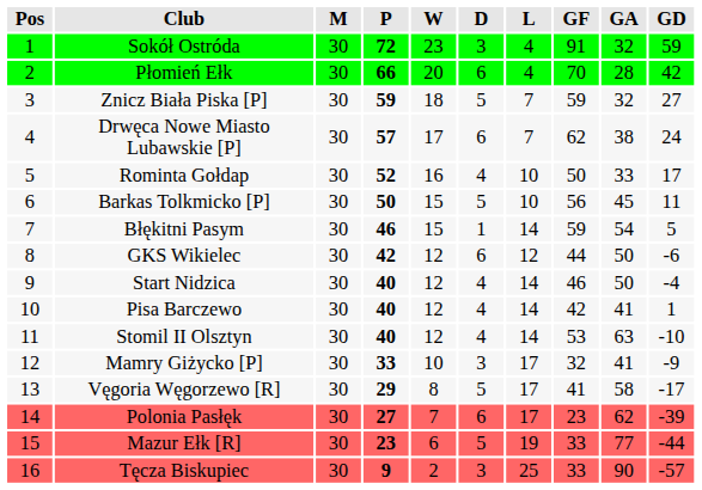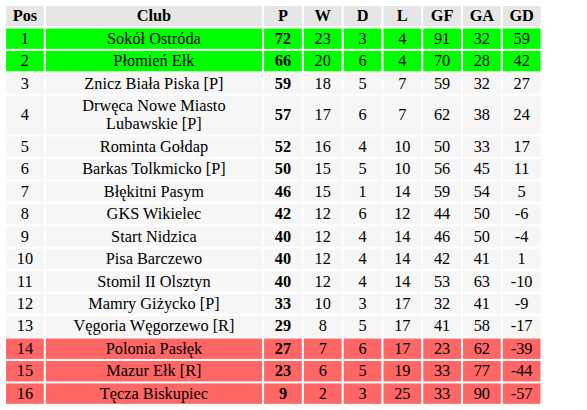 <table class="toccolours" style="margin: 0;background:#ffffff;">
 <tr bgcolor=#e6e6e6>
 <th width=35px>Pos</th>
 <th width=210px>Club</th>
-<th width=35px>M</th>
 <th width=35px>P</th>
 <th width=35px>W</th>
 <th width=35px>D</th>
 <th width=35px>L</th>
 <th width=35px>GF</th>
 <th width=35px>GA</th>
 <th width=35px>GD</th>
 </tr>
 <tr align=center bgcolor=#00FF00>
 <td>1</td>
 <td>Sokół Ostróda</td>
-<td>30</td>
 <td><strong>72</strong></td>
 <td>23</td>
 <td>3</td>
 <td>4</td>
 <td>91</td>
 <td>32</td>
 <td>59</td>
 </tr>
 <tr align=center bgcolor=#00FF00>
 <td>2</td>
 <td>Płomień Ełk</td>
-<td>30</td>
 <td><strong>66</strong></td>
 <td>20</td>
 <td>6</td>
 <td>4</td>
 <td>70</td>
 <td>28</td>
 <td>42</td>
 </tr>
 <tr align=center bgcolor=#f6f6f6>
 <td>3</td>
 <td>Znicz Biała Piska [P]</td>
-<td>30</td>
 <td><strong>59</strong></td>
 <td>18</td>
 <td>5</td>
 <td>7</td>
 <td>59</td>
 <td>32</td>
 <td>27</td>
 </tr>
 <tr align=center bgcolor=#f6f6f6>
 <td>4</td>
 <td>Drwęca Nowe Miasto Lubawskie [P]</td>
-<td>30</td>
 <td><strong>57</strong></td>
 <td>17</td>
 <td>6</td>
 <td>7</td>
 <td>62</td>
 <td>38</td>
 <td>24</td>
 </tr>
 <tr align=center bgcolor=#f6f6f6>
 <td>5</td>
 <td>Rominta Gołdap</td>
-<td>30</td>
 <td><strong>52</strong></td>
 <td>16</td>
 <td>4</td>
 <td>10</td>
 <td>50</td>
 <td>33</td>
 <td>17</td>
 </tr>
 <tr align=center bgcolor=#f6f6f6>
 <td>6</td>
 <td>Barkas Tolkmicko [P]</td>
-<td>30</td>
 <td><strong>50</strong></td>
 <td>15</td>
 <td>5</td>
 <td>10</td>
 <td>56</td>
 <td>45</td>
 <td>11</td>
 </tr>
 <tr align=center bgcolor=#f6f6f6>
 <td>7</td>
 <td>Błękitni Pasym</td>
-<td>30</td>
 <td><strong>46</strong></td>
 <td>15</td>
 <td>1</td>
 <td>14</td>
 <td>59</td>
 <td>54</td>
 <td>5</td>
 </tr>
 <tr align=center bgcolor=#f6f6f6>
 <td>8</td>
 <td>GKS Wikielec</td>
-<td>30</td>
 <td><strong>42</strong></td>
 <td>12</td>
 <td>6</td>
 <td>12</td>
 <td>44</td>
 <td>50</td>
 <td>-6</td>
 </tr>
 <tr align=center bgcolor=#f6f6f6>
 <td>9</td>
 <td>Start Nidzica</td>
-<td>30</td>
 <td><strong>40</strong></td>
 <td>12</td>
 <td>4</td>
 <td>14</td>
 <td>46</td>
 <td>50</td>
 <td>-4</td>
 </tr>
 <tr align=center bgcolor=#f6f6f6>
 <td>10</td>
 <td>Pisa Barczewo</td>
-<td>30</td>
 <td><strong>40</strong></td>
 <td>12</td>
 <td>4</td>
 <td>14</td>
 <td>42</td>
 <td>41</td>
 <td>1</td>
 </tr>
 <tr align=center bgcolor=#f6f6f6>
 <td>11</td>
 <td>Stomil II Olsztyn</td>
-<td>30</td>
 <td><strong>40</strong></td>
 <td>12</td>
 <td>4</td>
 <td>14</td>
 <td>53</td>
 <td>63</td>
 <td>-10</td>
 </tr>
 <tr align=center bgcolor=#f6f6f6>
 <td>12</td>
 <td>Mamry Giżycko [P]</td>
-<td>30</td>
 <td><strong>33</strong></td>
 <td>10</td>
 <td>3</td>
 <td>17</td>
 <td>32</td>
 <td>41</td>
 <td>-9</td>
 </tr>
 <tr align=center bgcolor=#f6f6f6>
 <td>13</td>
 <td>Vęgoria Węgorzewo [R]</td>
-<td>30</td>
 <td><strong>29</strong></td>
 <td>8</td>
 <td>5</td>
 <td>17</td>
 <td>41</td>
 <td>58</td>
 <td>-17</td>
 </tr>
 <tr align=center bgcolor=#ff6666>
 <td>14</td>
 <td>Polonia Pasłęk</td>
-<td>30</td>
 <td><strong>27</strong></td>
 <td>7</td>
 <td>6</td>
 <td>17</td>
 <td>23</td>
 <td>62</td>
 <td>-39</td>
 </tr>
 <tr align=center bgcolor=#ff6666>
 <td>15</td>
 <td>Mazur Ełk [R]</td>
-<td>30</td>
 <td><strong>23</strong></td>
 <td>6</td>
 <td>5</td>
 <td>19</td>
 <td>33</td>
 <td>77</td>
 <td>-44</td>
 </tr>
 <tr align=center bgcolor=#ff6666>
 <td>16</td>
 <td>Tęcza Biskupiec</td>
-<td>30</td>
 <td><strong>9</strong></td>
 <td>2</td>
 <td>3</td>
 <td>25</td>
 <td>33</td>
 <td>90</td>
 <td>-57</td>
 </tr>
 </table>
